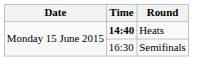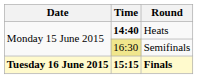 <table class="wikitable">
 <tr>
 <th>Date</th>
 <th>Time</th>
 <th>Round</th>
 </tr>
 <tr>
 <td rowspan=2>Monday 15 June 2015</td>
 <td><strong>14:40</strong></td>
 <td>Heats</td>
 </tr>
 <tr>
-<td>16:30</td>
+<td style="background: khaki;">16:30</td>
 <td>Semifinals</td>
 </tr>
+<tr>
+<td style=background:lemonchiffon><strong>Tuesday 16 June 2015</strong></td>
+<td style=background:lemonchiffon><strong>15:15</strong></td>
+<td style=background:lemonchiffon><strong>Finals</strong></td>
+</tr>
 </table>
